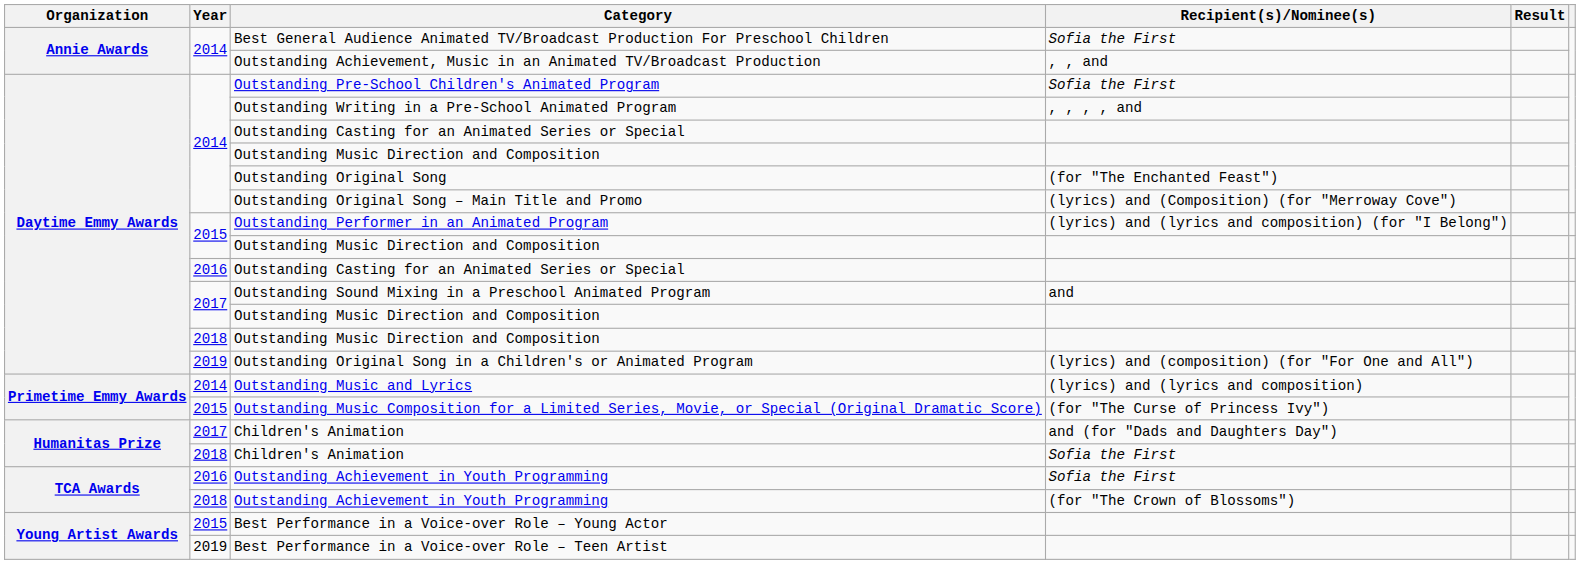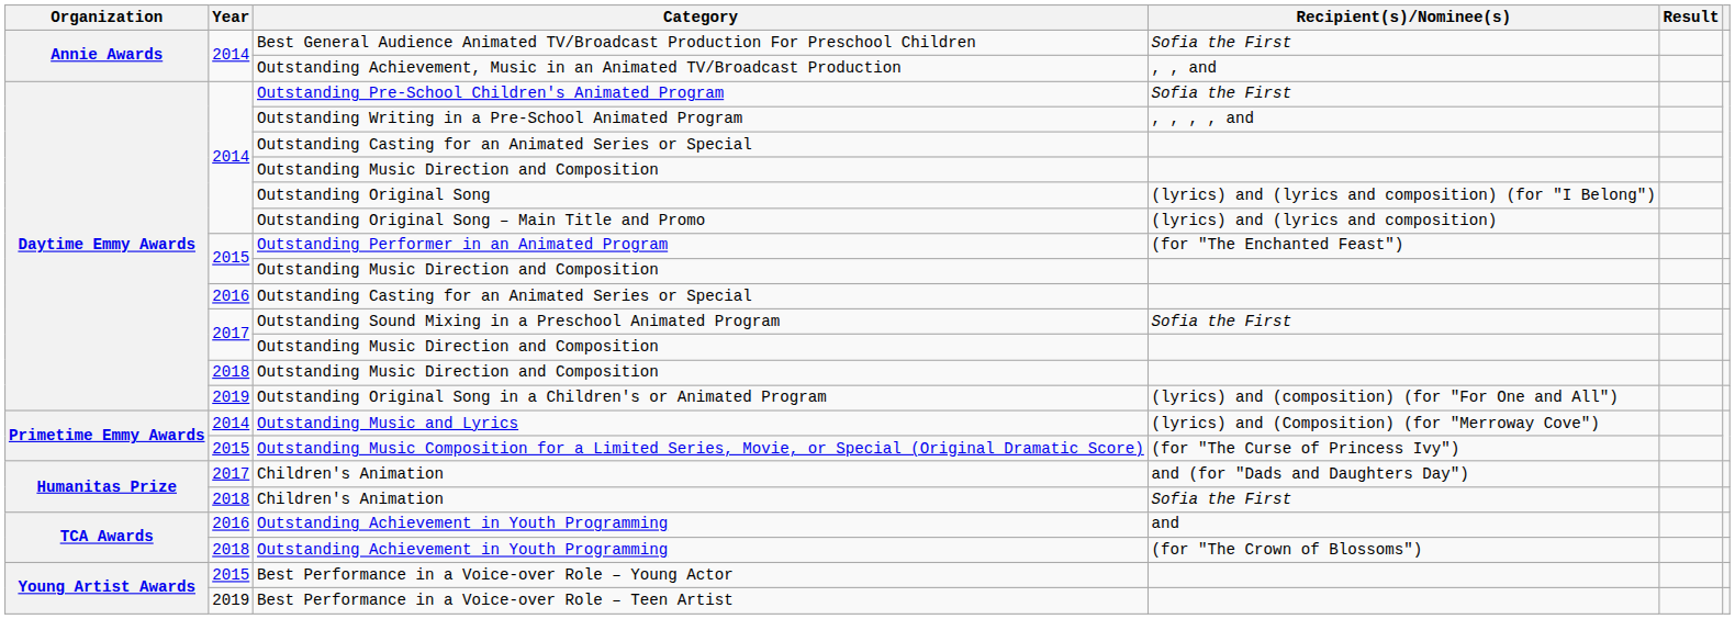 <table class="wikitable sortable plainrowheaders">
 <tr>
 <th scope="col">Organization</th>
 <th scope="col">Year</th>
 <th scope="col">Category</th>
 <th scope="col">Recipient(s)/Nominee(s)</th>
 <th scope="col">Result</th>
 <th class="unsortable"></th>
 </tr>
 <tr>
 <th scope="rowgroup" rowspan="2"><a href='#'>Annie Awards</a></th>
 <td rowspan="2"><a href='#'>2014</a></td>
 <td>Best General Audience Animated TV/Broadcast Production For Preschool Children</td>
 <td><em>Sofia the First</em></td>
 <td></td>
 <td rowspan="2"></td>
 </tr>
 <tr>
 <td>Outstanding Achievement, Music in an Animated TV/Broadcast Production</td>
 <td>, , and </td>
 <td></td>
 </tr>
 <tr>
 <th scope="rowgroup" rowspan="13"><a href='#'>Daytime Emmy Awards</a></th>
 <td rowspan="6"><a href='#'>2014</a></td>
 <td><a href='#'>Outstanding Pre-School Children's Animated Program</a></td>
 <td><em>Sofia the First</em></td>
 <td></td>
 <td rowspan="6"></td>
 </tr>
 <tr>
 <td>Outstanding Writing in a Pre-School Animated Program</td>
 <td>, , , , and </td>
 <td></td>
 </tr>
 <tr>
 <td>Outstanding Casting for an Animated Series or Special</td>
 <td></td>
 <td></td>
 </tr>
 <tr>
 <td>Outstanding Music Direction and Composition</td>
 <td></td>
 <td></td>
 </tr>
 <tr>
 <td>Outstanding Original Song</td>
-<td> (for "The Enchanted Feast")</td>
+<td> (lyrics) and  (lyrics and composition) (for "I Belong")</td>
 <td></td>
 </tr>
 <tr>
 <td>Outstanding Original Song – Main Title and Promo</td>
-<td> (lyrics) and  (Composition) (for "Merroway Cove")</td>
+<td> (lyrics) and  (lyrics and composition)</td>
 <td></td>
 </tr>
 <tr>
 <td rowspan="2"><a href='#'>2015</a></td>
 <td><a href='#'>Outstanding Performer in an Animated Program</a></td>
-<td> (lyrics) and  (lyrics and composition) (for "I Belong")</td>
+<td> (for "The Enchanted Feast")</td>
 <td></td>
 <td></td>
 </tr>
 <tr>
 <td>Outstanding Music Direction and Composition</td>
 <td></td>
 <td></td>
 </tr>
 <tr>
 <td><a href='#'>2016</a></td>
 <td>Outstanding Casting for an Animated Series or Special</td>
 <td></td>
 <td></td>
 <td></td>
 </tr>
 <tr>
 <td rowspan="2"><a href='#'>2017</a></td>
 <td>Outstanding Sound Mixing in a Preschool Animated Program</td>
-<td> and </td>
+<td><em>Sofia the First</em></td>
 <td></td>
 <td rowspan="2"></td>
 </tr>
 <tr>
 <td>Outstanding Music Direction and Composition</td>
 <td></td>
 <td></td>
 </tr>
 <tr>
 <td><a href='#'>2018</a></td>
 <td>Outstanding Music Direction and Composition</td>
 <td></td>
 <td></td>
 </tr>
 <tr>
 <td><a href='#'>2019</a></td>
 <td>Outstanding Original Song in a Children's or Animated Program</td>
 <td> (lyrics) and  (composition) (for "For One and All")</td>
 <td></td>
 <td></td>
 </tr>
 <tr>
 <th scope="rowgroup" rowspan="2"><a href='#'>Primetime Emmy Awards</a></th>
 <td rowspan="1"><a href='#'>2014</a></td>
 <td><a href='#'>Outstanding Music and Lyrics</a></td>
-<td> (lyrics) and  (lyrics and composition)</td>
+<td> (lyrics) and  (Composition) (for "Merroway Cove")</td>
 <td></td>
 </tr>
 <tr>
 <td rowspan="1"><a href='#'>2015</a></td>
 <td><a href='#'>Outstanding Music Composition for a Limited Series, Movie, or Special (Original Dramatic Score)</a></td>
 <td> (for "The Curse of Princess Ivy")</td>
 <td></td>
 </tr>
 <tr>
 <th scope="rowgroup" rowspan="2"><a href='#'>Humanitas Prize</a></th>
 <td><a href='#'>2017</a></td>
 <td>Children's Animation</td>
 <td> and  (for "Dads and Daughters Day")</td>
 <td></td>
 <td></td>
 </tr>
 <tr>
 <td><a href='#'>2018</a></td>
 <td>Children's Animation</td>
 <td><em>Sofia the First</em></td>
 <td></td>
 <td></td>
 </tr>
 <tr>
 <th scope="rowgroup" rowspan="2"><a href='#'>TCA Awards</a></th>
 <td><a href='#'>2016</a></td>
 <td><a href='#'>Outstanding Achievement in Youth Programming</a></td>
-<td><em>Sofia the First</em></td>
+<td> and </td>
 <td></td>
 <td></td>
 </tr>
 <tr>
 <td><a href='#'>2018</a></td>
 <td><a href='#'>Outstanding Achievement in Youth Programming</a></td>
 <td> (for "The Crown of Blossoms")</td>
 <td></td>
 <td></td>
 </tr>
 <tr>
 <th scope="rowgroup" rowspan="2"><a href='#'>Young Artist Awards</a></th>
 <td><a href='#'>2015</a></td>
 <td>Best Performance in a Voice-over Role – Young Actor</td>
 <td></td>
 <td></td>
 <td></td>
 </tr>
 <tr>
 <td>2019</td>
 <td>Best Performance in a Voice-over Role – Teen Artist</td>
 <td></td>
 <td></td>
 <td></td>
 </tr>
 </table>
